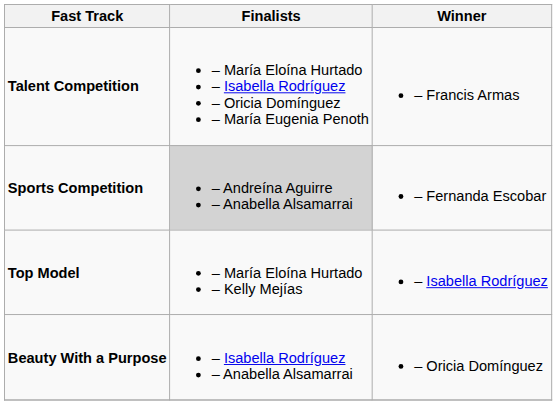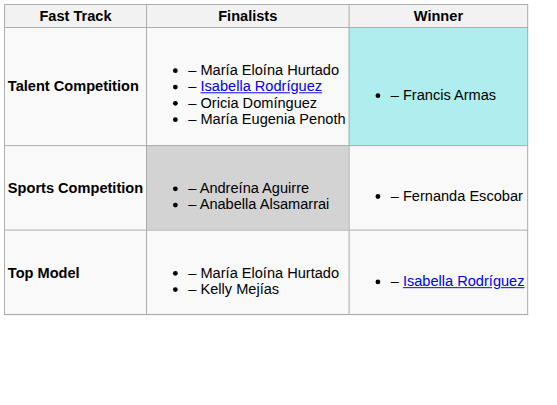 <table class="wikitable" style="font-size:95%;">
 <tr>
 <th>Fast Track</th>
 <th>Finalists</th>
 <th>Winner</th>
 </tr>
 <tr>
 <td><strong>Talent Competition</strong></td>
 <td><br><ul><li><strong></strong> – María Eloína Hurtado</li><li><strong></strong> – <a href='#'>Isabella Rodríguez</a></li><li><strong></strong> – Oricia Domínguez</li><li><strong></strong> – María Eugenia Penoth</li></ul></td>
-<td><br><ul><li><strong></strong> – Francis Armas</li></ul></td>
+<td style="background: paleturquoise;"><br><ul><li><strong></strong> – Francis Armas</li></ul></td>
 </tr>
 <tr>
 <td><strong>Sports Competition</strong></td>
 <td style="background: lightgrey;"><br><ul><li><strong></strong> – Andreína Aguirre</li><li><strong></strong> – Anabella Alsamarrai</li></ul></td>
 <td><br><ul><li><strong></strong> – Fernanda Escobar</li></ul></td>
 </tr>
 <tr>
 <td><strong>Top Model</strong></td>
 <td><br><ul><li><strong></strong> – María Eloína Hurtado</li><li><strong></strong> – Kelly Mejías</li></ul></td>
 <td><br><ul><li><strong></strong> – <a href='#'>Isabella Rodríguez</a></li></ul></td>
 </tr>
 <tr>
-<td><strong>Beauty With a Purpose</strong></td>
-<td><br><ul><li><strong></strong> – <a href='#'>Isabella Rodríguez</a></li><li><strong></strong> – Anabella Alsamarrai</li></ul></td>
-<td><br><ul><li><strong></strong> – Oricia Domínguez</li></ul></td>
-</tr>
-<tr>
 </tr>
 </table>
